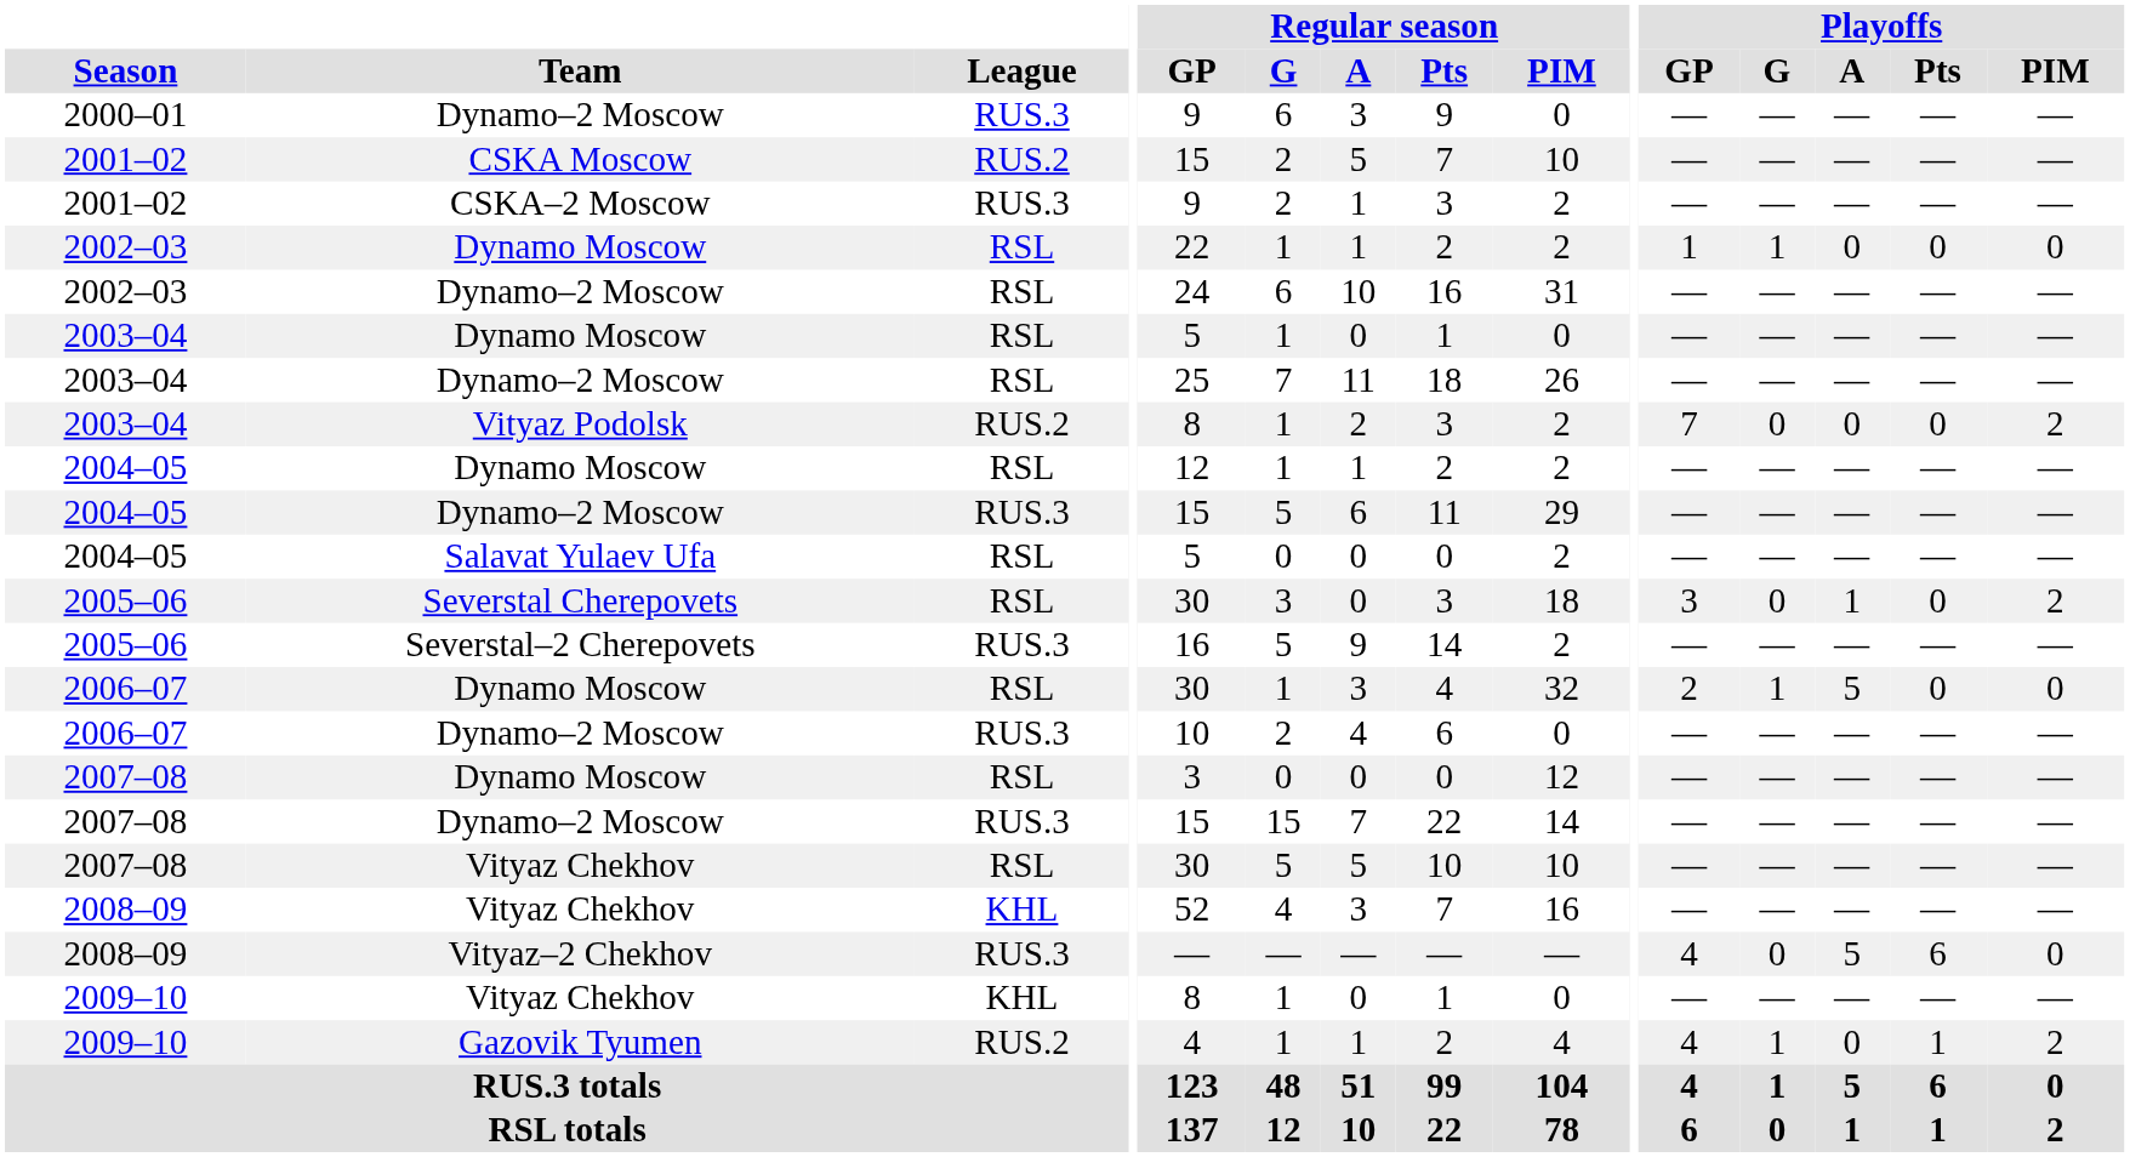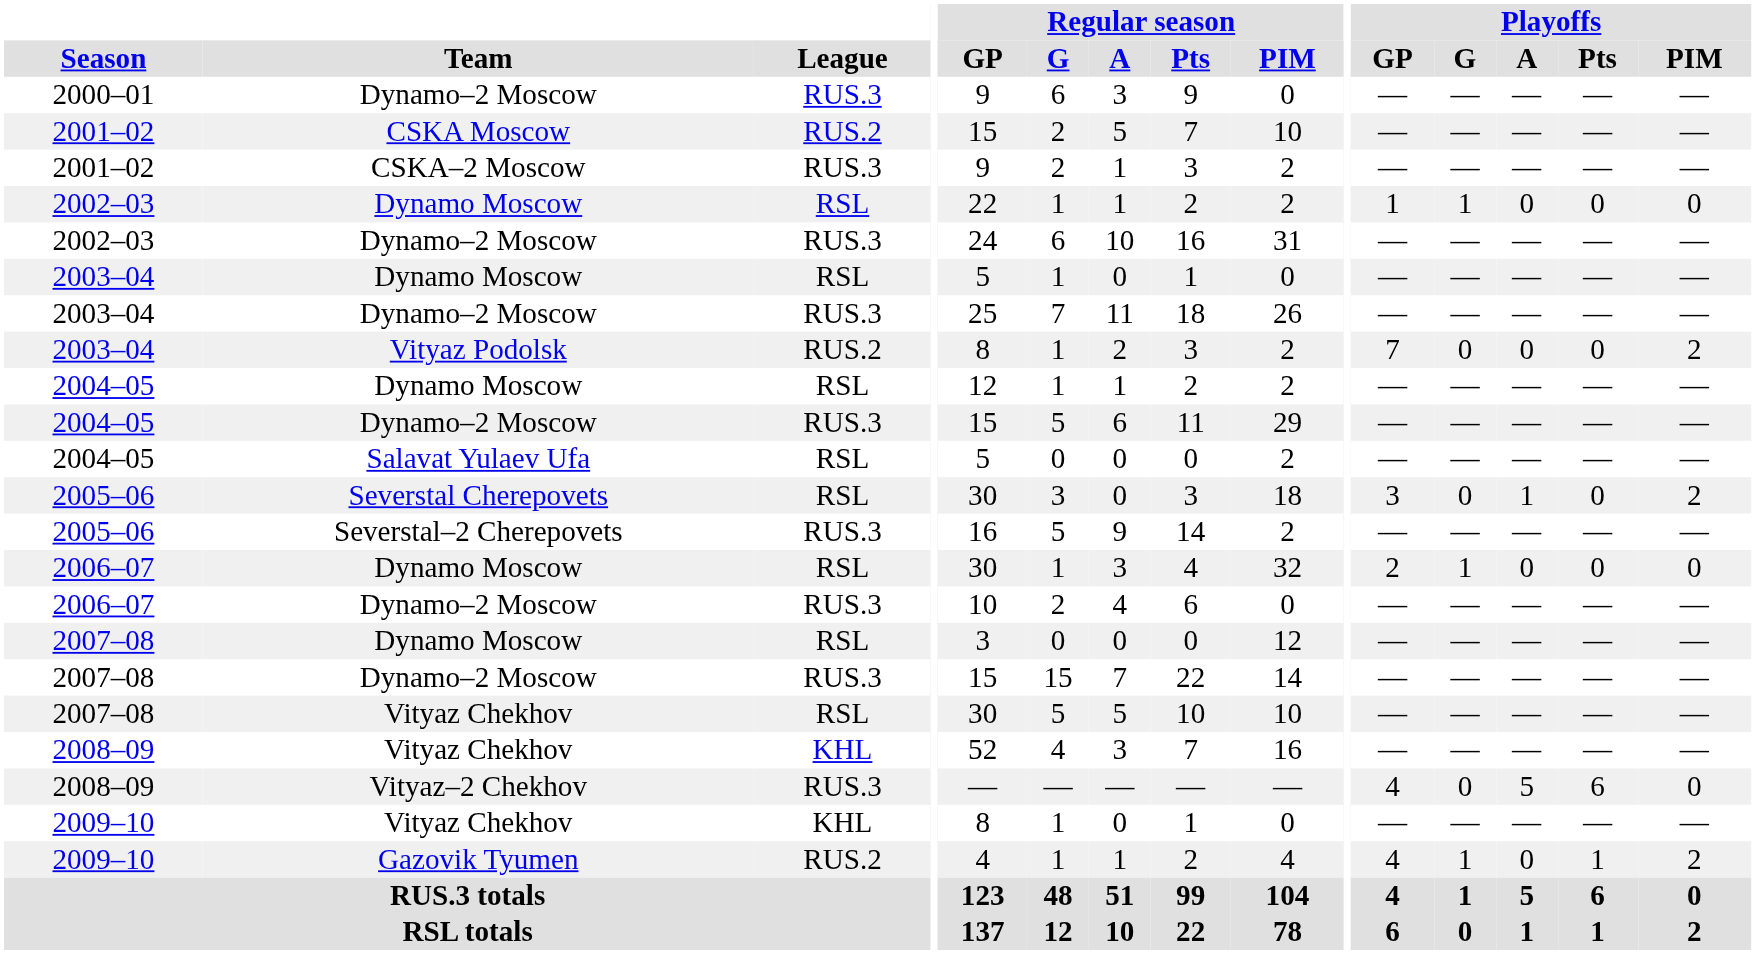 <table border="0" cellpadding="1" cellspacing="0" style="text-align:center; width:60em">
 <tr bgcolor="#e0e0e0">
 <th colspan="3" bgcolor="#ffffff"></th>
 <th rowspan="99" bgcolor="#ffffff"></th>
 <th colspan="5"><a href='#'>Regular season</a></th>
 <th rowspan="99" bgcolor="#ffffff"></th>
 <th colspan="5"><a href='#'>Playoffs</a></th>
 </tr>
 <tr bgcolor="#e0e0e0">
 <th><a href='#'>Season</a></th>
 <th>Team</th>
 <th>League</th>
 <th>GP</th>
 <th><a href='#'>G</a></th>
 <th><a href='#'>A</a></th>
 <th><a href='#'>Pts</a></th>
 <th><a href='#'>PIM</a></th>
 <th>GP</th>
 <th>G</th>
 <th>A</th>
 <th>Pts</th>
 <th>PIM</th>
 </tr>
 <tr>
 <td>2000–01</td>
 <td>Dynamo–2 Moscow</td>
 <td><a href='#'>RUS.3</a></td>
 <td>9</td>
 <td>6</td>
 <td>3</td>
 <td>9</td>
 <td>0</td>
 <td>—</td>
 <td>—</td>
 <td>—</td>
 <td>—</td>
 <td>—</td>
 </tr>
 <tr bgcolor="#f0f0f0">
 <td><a href='#'>2001–02</a></td>
 <td><a href='#'>CSKA Moscow</a></td>
 <td><a href='#'>RUS.2</a></td>
 <td>15</td>
 <td>2</td>
 <td>5</td>
 <td>7</td>
 <td>10</td>
 <td>—</td>
 <td>—</td>
 <td>—</td>
 <td>—</td>
 <td>—</td>
 </tr>
 <tr>
 <td>2001–02</td>
 <td>CSKA–2 Moscow</td>
 <td>RUS.3</td>
 <td>9</td>
 <td>2</td>
 <td>1</td>
 <td>3</td>
 <td>2</td>
 <td>—</td>
 <td>—</td>
 <td>—</td>
 <td>—</td>
 <td>—</td>
 </tr>
 <tr bgcolor="#f0f0f0">
 <td><a href='#'>2002–03</a></td>
 <td><a href='#'>Dynamo Moscow</a></td>
 <td><a href='#'>RSL</a></td>
 <td>22</td>
 <td>1</td>
 <td>1</td>
 <td>2</td>
 <td>2</td>
 <td>1</td>
 <td>1</td>
 <td>0</td>
 <td>0</td>
 <td>0</td>
 </tr>
 <tr>
 <td>2002–03</td>
 <td>Dynamo–2 Moscow</td>
-<td>RSL</td>
+<td>RUS.3</td>
 <td>24</td>
 <td>6</td>
 <td>10</td>
 <td>16</td>
 <td>31</td>
 <td>—</td>
 <td>—</td>
 <td>—</td>
 <td>—</td>
 <td>—</td>
 </tr>
 <tr bgcolor="#f0f0f0">
 <td><a href='#'>2003–04</a></td>
 <td>Dynamo Moscow</td>
 <td>RSL</td>
 <td>5</td>
 <td>1</td>
 <td>0</td>
 <td>1</td>
 <td>0</td>
 <td>—</td>
 <td>—</td>
 <td>—</td>
 <td>—</td>
 <td>—</td>
 </tr>
 <tr>
 <td>2003–04</td>
 <td>Dynamo–2 Moscow</td>
-<td>RSL</td>
+<td>RUS.3</td>
 <td>25</td>
 <td>7</td>
 <td>11</td>
 <td>18</td>
 <td>26</td>
 <td>—</td>
 <td>—</td>
 <td>—</td>
 <td>—</td>
 <td>—</td>
 </tr>
 <tr bgcolor="#f0f0f0">
 <td><a href='#'>2003–04</a></td>
 <td><a href='#'>Vityaz Podolsk</a></td>
 <td>RUS.2</td>
 <td>8</td>
 <td>1</td>
 <td>2</td>
 <td>3</td>
 <td>2</td>
 <td>7</td>
 <td>0</td>
 <td>0</td>
 <td>0</td>
 <td>2</td>
 </tr>
 <tr>
 <td><a href='#'>2004–05</a></td>
 <td>Dynamo Moscow</td>
 <td>RSL</td>
 <td>12</td>
 <td>1</td>
 <td>1</td>
 <td>2</td>
 <td>2</td>
 <td>—</td>
 <td>—</td>
 <td>—</td>
 <td>—</td>
 <td>—</td>
 </tr>
 <tr bgcolor="#f0f0f0">
 <td><a href='#'>2004–05</a></td>
 <td>Dynamo–2 Moscow</td>
 <td>RUS.3</td>
 <td>15</td>
 <td>5</td>
 <td>6</td>
 <td>11</td>
 <td>29</td>
 <td>—</td>
 <td>—</td>
 <td>—</td>
 <td>—</td>
 <td>—</td>
 </tr>
 <tr>
 <td>2004–05</td>
 <td><a href='#'>Salavat Yulaev Ufa</a></td>
 <td>RSL</td>
 <td>5</td>
 <td>0</td>
 <td>0</td>
 <td>0</td>
 <td>2</td>
 <td>—</td>
 <td>—</td>
 <td>—</td>
 <td>—</td>
 <td>—</td>
 </tr>
 <tr bgcolor="#f0f0f0">
 <td><a href='#'>2005–06</a></td>
 <td><a href='#'>Severstal Cherepovets</a></td>
 <td>RSL</td>
 <td>30</td>
 <td>3</td>
 <td>0</td>
 <td>3</td>
 <td>18</td>
 <td>3</td>
 <td>0</td>
 <td>1</td>
 <td>0</td>
 <td>2</td>
 </tr>
 <tr>
 <td><a href='#'>2005–06</a></td>
 <td>Severstal–2 Cherepovets</td>
 <td>RUS.3</td>
 <td>16</td>
 <td>5</td>
 <td>9</td>
 <td>14</td>
 <td>2</td>
 <td>—</td>
 <td>—</td>
 <td>—</td>
 <td>—</td>
 <td>—</td>
 </tr>
 <tr bgcolor="#f0f0f0">
 <td><a href='#'>2006–07</a></td>
 <td>Dynamo Moscow</td>
 <td>RSL</td>
 <td>30</td>
 <td>1</td>
 <td>3</td>
 <td>4</td>
 <td>32</td>
 <td>2</td>
 <td>1</td>
-<td>5</td>
+<td>0</td>
 <td>0</td>
 <td>0</td>
 </tr>
 <tr>
 <td><a href='#'>2006–07</a></td>
 <td>Dynamo–2 Moscow</td>
 <td>RUS.3</td>
 <td>10</td>
 <td>2</td>
 <td>4</td>
 <td>6</td>
 <td>0</td>
 <td>—</td>
 <td>—</td>
 <td>—</td>
 <td>—</td>
 <td>—</td>
 </tr>
 <tr bgcolor="#f0f0f0">
 <td><a href='#'>2007–08</a></td>
 <td>Dynamo Moscow</td>
 <td>RSL</td>
 <td>3</td>
 <td>0</td>
 <td>0</td>
 <td>0</td>
 <td>12</td>
 <td>—</td>
 <td>—</td>
 <td>—</td>
 <td>—</td>
 <td>—</td>
 </tr>
 <tr>
 <td>2007–08</td>
 <td>Dynamo–2 Moscow</td>
 <td>RUS.3</td>
 <td>15</td>
 <td>15</td>
 <td>7</td>
 <td>22</td>
 <td>14</td>
 <td>—</td>
 <td>—</td>
 <td>—</td>
 <td>—</td>
 <td>—</td>
 </tr>
 <tr bgcolor="#f0f0f0">
 <td>2007–08</td>
 <td>Vityaz Chekhov</td>
 <td>RSL</td>
 <td>30</td>
 <td>5</td>
 <td>5</td>
 <td>10</td>
 <td>10</td>
 <td>—</td>
 <td>—</td>
 <td>—</td>
 <td>—</td>
 <td>—</td>
 </tr>
 <tr>
 <td><a href='#'>2008–09</a></td>
 <td>Vityaz Chekhov</td>
 <td><a href='#'>KHL</a></td>
 <td>52</td>
 <td>4</td>
 <td>3</td>
 <td>7</td>
 <td>16</td>
 <td>—</td>
 <td>—</td>
 <td>—</td>
 <td>—</td>
 <td>—</td>
 </tr>
 <tr bgcolor="#f0f0f0">
 <td>2008–09</td>
 <td>Vityaz–2 Chekhov</td>
 <td>RUS.3</td>
 <td>—</td>
 <td>—</td>
 <td>—</td>
 <td>—</td>
 <td>—</td>
 <td>4</td>
 <td>0</td>
 <td>5</td>
 <td>6</td>
 <td>0</td>
 </tr>
 <tr>
 <td><a href='#'>2009–10</a></td>
 <td>Vityaz Chekhov</td>
 <td>KHL</td>
 <td>8</td>
 <td>1</td>
 <td>0</td>
 <td>1</td>
 <td>0</td>
 <td>—</td>
 <td>—</td>
 <td>—</td>
 <td>—</td>
 <td>—</td>
 </tr>
 <tr bgcolor="#f0f0f0">
 <td><a href='#'>2009–10</a></td>
 <td><a href='#'>Gazovik Tyumen</a></td>
 <td>RUS.2</td>
 <td>4</td>
 <td>1</td>
 <td>1</td>
 <td>2</td>
 <td>4</td>
 <td>4</td>
 <td>1</td>
 <td>0</td>
 <td>1</td>
 <td>2</td>
 </tr>
 <tr bgcolor="#e0e0e0">
 <th colspan="3">RUS.3 totals</th>
 <th>123</th>
 <th>48</th>
 <th>51</th>
 <th>99</th>
 <th>104</th>
 <th>4</th>
 <th>1</th>
 <th>5</th>
 <th>6</th>
 <th>0</th>
 </tr>
 <tr bgcolor="#e0e0e0">
 <th colspan="3">RSL totals</th>
 <th>137</th>
 <th>12</th>
 <th>10</th>
 <th>22</th>
 <th>78</th>
 <th>6</th>
 <th>0</th>
 <th>1</th>
 <th>1</th>
 <th>2</th>
 </tr>
 </table>
